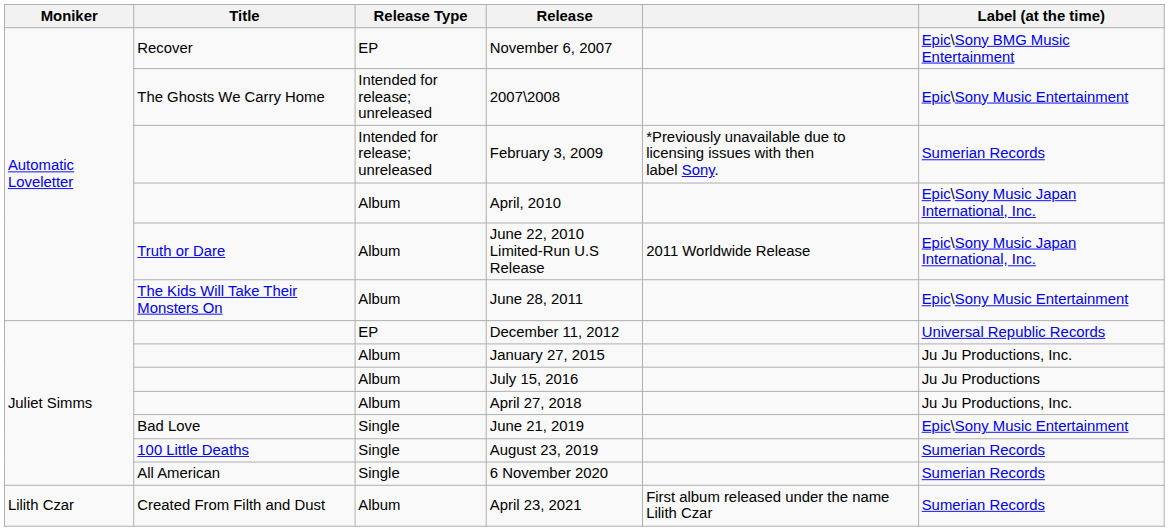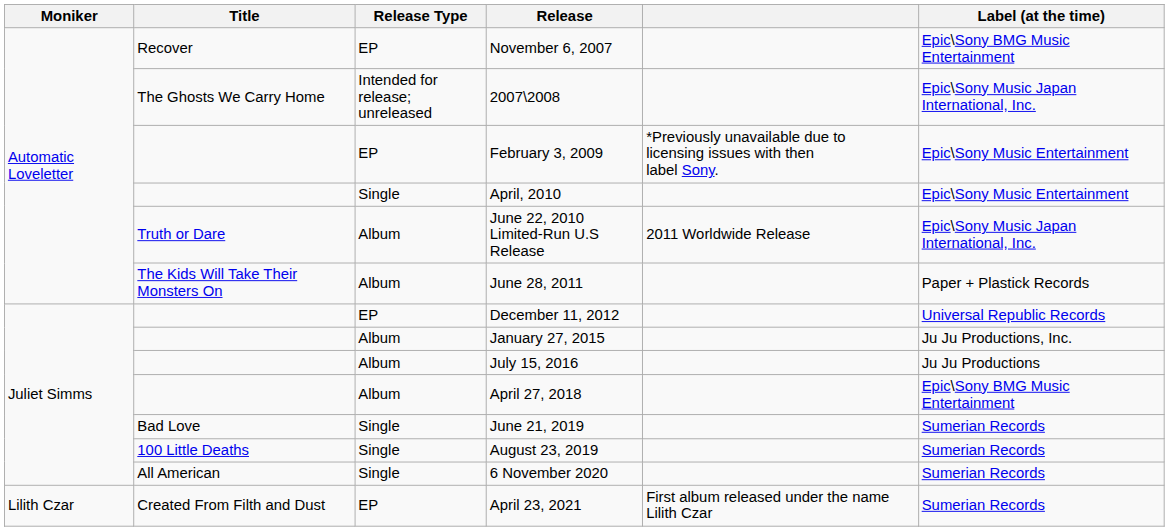 <table class="wikitable">
 <tr>
 <th>Moniker</th>
 <th>Title</th>
 <th>Release Type</th>
 <th>Release</th>
 <th></th>
 <th>Label (at the time)</th>
 </tr>
 <tr>
 <td rowspan="6"><a href='#'>Automatic Loveletter</a></td>
 <td>Recover</td>
 <td>EP</td>
 <td>November 6, 2007</td>
 <td></td>
 <td><a href='#'>Epic</a>\<a href='#'>Sony BMG Music Entertainment</a></td>
 </tr>
 <tr>
 <td>The Ghosts We Carry Home</td>
 <td>Intended for release;<br>unreleased</td>
 <td>2007\2008</td>
 <td></td>
+<td><a href='#'>Epic</a>\<a href='#'>Sony Music Japan International, Inc.</a></td>
+</tr>
+<tr>
+<td></td>
+<td>EP</td>
+<td>February 3, 2009</td>
+<td>*Previously unavailable due to<br>licensing issues with then<br>label <a href='#'>Sony</a>.</td>
 <td><a href='#'>Epic</a>\<a href='#'>Sony Music Entertainment</a></td>
 </tr>
 <tr>
 <td></td>
-<td>Intended for release;<br>unreleased</td>
-<td>February 3, 2009</td>
-<td>*Previously unavailable due to<br>licensing issues with then<br>label <a href='#'>Sony</a>.</td>
-<td><a href='#'>Sumerian Records</a></td>
-</tr>
-<tr>
-<td></td>
-<td>Album</td>
+<td>Single</td>
 <td>April, 2010</td>
 <td></td>
-<td><a href='#'>Epic</a>\<a href='#'>Sony Music Japan International, Inc.</a></td>
+<td><a href='#'>Epic</a>\<a href='#'>Sony Music Entertainment</a></td>
 </tr>
 <tr>
 <td><a href='#'>Truth or Dare</a></td>
 <td>Album</td>
 <td>June 22, 2010<br>Limited-Run U.S Release</td>
 <td>2011 Worldwide Release</td>
 <td><a href='#'>Epic</a>\<a href='#'>Sony Music Japan International, Inc.</a></td>
 </tr>
 <tr>
 <td><a href='#'>The Kids Will Take Their Monsters On</a></td>
 <td>Album</td>
 <td>June 28, 2011</td>
 <td></td>
-<td><a href='#'>Epic</a>\<a href='#'>Sony Music Entertainment</a></td>
+<td>Paper + Plastick Records</td>
 </tr>
 <tr>
 <td rowspan="7">Juliet Simms</td>
 <td></td>
 <td>EP</td>
 <td>December 11, 2012</td>
 <td></td>
 <td><a href='#'>Universal Republic Records</a></td>
 </tr>
 <tr>
 <td></td>
 <td>Album</td>
 <td>January 27, 2015</td>
 <td></td>
 <td>Ju Ju Productions, Inc.</td>
 </tr>
 <tr>
 <td></td>
 <td>Album</td>
 <td>July 15, 2016</td>
 <td></td>
 <td>Ju Ju Productions</td>
 </tr>
 <tr>
 <td></td>
 <td>Album</td>
 <td>April 27, 2018</td>
 <td></td>
-<td>Ju Ju Productions, Inc.</td>
+<td><a href='#'>Epic</a>\<a href='#'>Sony BMG Music Entertainment</a></td>
 </tr>
 <tr>
 <td>Bad Love</td>
 <td>Single</td>
 <td>June 21, 2019</td>
 <td></td>
-<td><a href='#'>Epic</a>\<a href='#'>Sony Music Entertainment</a></td>
+<td><a href='#'>Sumerian Records</a></td>
 </tr>
 <tr>
 <td><a href='#'>100 Little Deaths</a></td>
 <td>Single</td>
 <td>August 23, 2019</td>
 <td></td>
 <td><a href='#'>Sumerian Records</a></td>
 </tr>
 <tr>
 <td>All American</td>
 <td>Single</td>
 <td>6 November 2020</td>
 <td></td>
 <td><a href='#'>Sumerian Records</a></td>
 </tr>
 <tr>
 <td>Lilith Czar</td>
 <td>Created From Filth and Dust</td>
-<td>Album</td>
+<td>EP</td>
 <td>April 23, 2021</td>
 <td>First album released under the name Lilith Czar</td>
 <td><a href='#'>Sumerian Records</a></td>
 </tr>
 </table>
